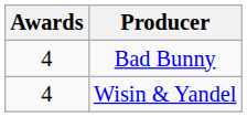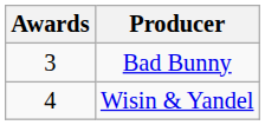 <table class="wikitable" rowspan="2" style="text-align:center;">
 <tr>
 <th scope="col">Awards</th>
 <th scope="col">Producer</th>
 </tr>
 <tr>
-<td>4</td>
+<td>3</td>
 <td><a href='#'>Bad Bunny</a></td>
 </tr>
 <tr>
 <td>4</td>
 <td><a href='#'>Wisin & Yandel</a></td>
 </tr>
 </table>
